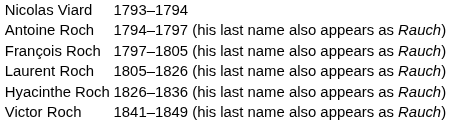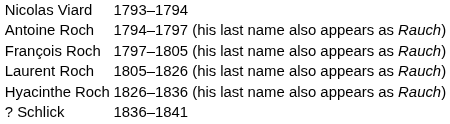 <table>
 <tr>
 <td>Nicolas Viard</td>
 <td>1793–1794</td>
 </tr>
 <tr>
 <td>Antoine Roch</td>
 <td>1794–1797 (his last name also appears as <em>Rauch</em>)</td>
 </tr>
 <tr>
 <td>François Roch</td>
 <td>1797–1805 (his last name also appears as <em>Rauch</em>)</td>
 </tr>
 <tr>
 <td>Laurent Roch</td>
 <td>1805–1826 (his last name also appears as <em>Rauch</em>)</td>
 </tr>
 <tr>
 <td>Hyacinthe Roch</td>
 <td>1826–1836 (his last name also appears as <em>Rauch</em>)</td>
 </tr>
 <tr>
-<td>Victor Roch</td>
-<td>1841–1849 (his last name also appears as <em>Rauch</em>)</td>
+<td>? Schlick</td>
+<td>1836–1841</td>
 </tr>
 </table>
